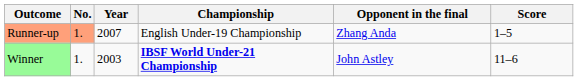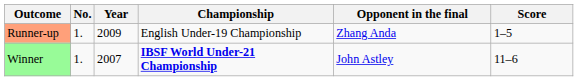 <table class="sortable wikitable">
 <tr>
 <th width="80">Outcome</th>
 <th width="20">No.</th>
 <th width="50">Year</th>
 <th width="250">Championship</th>
 <th width="200">Opponent in the final</th>
 <th width="100">Score</th>
 </tr>
 <tr>
 <td style="background:#ffa07a;">Runner-up</td>
-<td style="background: lightsalmon;">1.</td>
-<td>2007</td>
+<td>1.</td>
+<td>2009</td>
 <td>English Under-19 Championship</td>
 <td> <a href='#'>Zhang Anda</a></td>
 <td>1–5</td>
 </tr>
 <tr>
 <td style="background:#98FB98">Winner</td>
 <td>1.</td>
-<td>2003</td>
+<td>2007</td>
 <td><strong><a href='#'>IBSF World Under-21 Championship</a></strong></td>
 <td> <a href='#'>John Astley</a></td>
 <td>11–6</td>
 </tr>
 </table>
